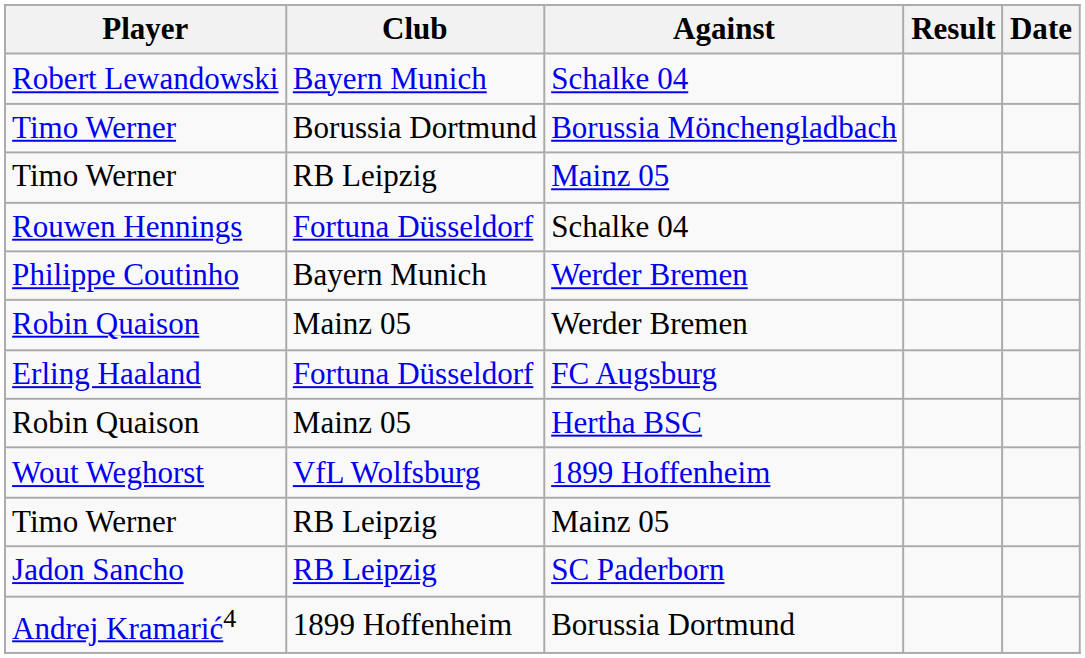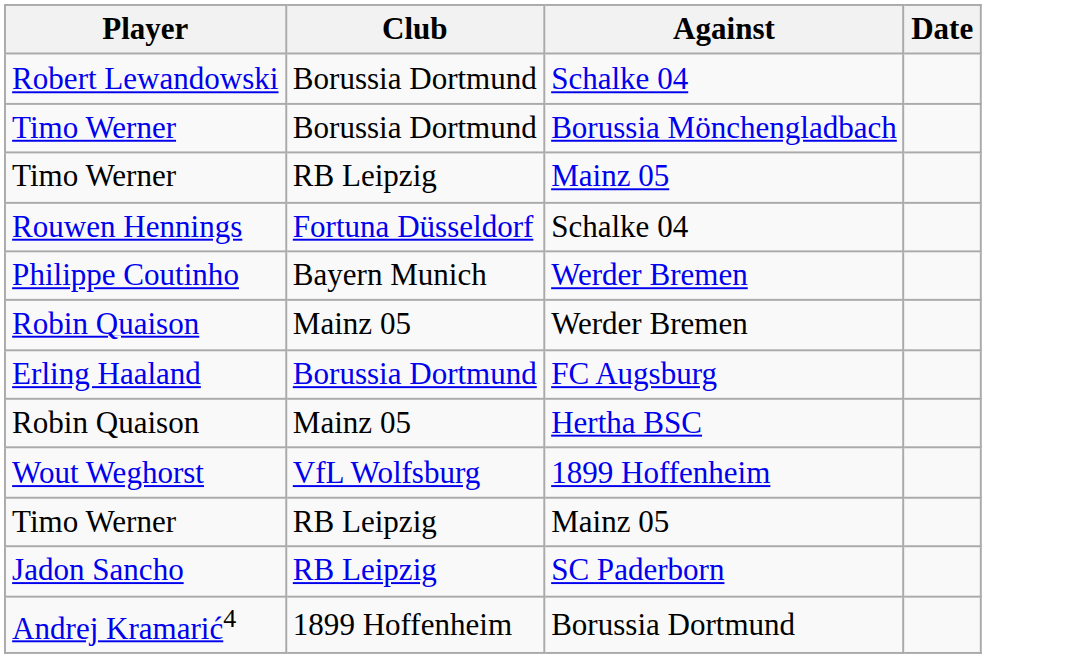 <table class="wikitable">
 <tr>
 <th>Player</th>
 <th>Club</th>
 <th>Against</th>
-<th style="text-align:center">Result</th>
 <th>Date</th>
 </tr>
 <tr>
 <td> <a href='#'>Robert Lewandowski</a></td>
-<td><a href='#'>Bayern Munich</a></td>
+<td>Borussia Dortmund</td>
 <td><a href='#'>Schalke 04</a></td>
-<td style="text-align:center"></td>
 <td></td>
 </tr>
 <tr>
 <td> <a href='#'>Timo Werner</a></td>
 <td>Borussia Dortmund</td>
 <td><a href='#'>Borussia Mönchengladbach</a></td>
-<td style="text-align:center"></td>
 <td></td>
 </tr>
 <tr>
 <td> Timo Werner</td>
 <td>RB Leipzig</td>
 <td><a href='#'>Mainz 05</a></td>
-<td style="text-align:center"></td>
 <td></td>
 </tr>
 <tr>
 <td> <a href='#'>Rouwen Hennings</a></td>
 <td><a href='#'>Fortuna Düsseldorf</a></td>
 <td>Schalke 04</td>
-<td style="text-align:center"></td>
 <td></td>
 </tr>
 <tr>
 <td> <a href='#'>Philippe Coutinho</a></td>
 <td>Bayern Munich</td>
 <td><a href='#'>Werder Bremen</a></td>
-<td style="text-align:center"></td>
 <td></td>
 </tr>
 <tr>
 <td> <a href='#'>Robin Quaison</a></td>
 <td>Mainz 05</td>
 <td>Werder Bremen</td>
-<td style="text-align:center"></td>
 <td></td>
 </tr>
 <tr>
 <td> <a href='#'>Erling Haaland</a></td>
-<td><a href='#'>Fortuna Düsseldorf</a></td>
+<td><a href='#'>Borussia Dortmund</a></td>
 <td><a href='#'>FC Augsburg</a></td>
-<td style="text-align:center"></td>
 <td></td>
 </tr>
 <tr>
 <td> Robin Quaison</td>
 <td>Mainz 05</td>
 <td><a href='#'>Hertha BSC</a></td>
-<td style="text-align:center"></td>
 <td></td>
 </tr>
 <tr>
 <td> <a href='#'>Wout Weghorst</a></td>
 <td><a href='#'>VfL Wolfsburg</a></td>
 <td><a href='#'>1899 Hoffenheim</a></td>
-<td style="text-align:center"></td>
 <td></td>
 </tr>
 <tr>
 <td> Timo Werner</td>
 <td>RB Leipzig</td>
 <td>Mainz 05</td>
-<td style="text-align:center"></td>
 <td></td>
 </tr>
 <tr>
 <td> <a href='#'>Jadon Sancho</a></td>
 <td><a href='#'>RB Leipzig</a></td>
 <td><a href='#'>SC Paderborn</a></td>
-<td style="text-align:center"></td>
 <td></td>
 </tr>
 <tr>
 <td> <a href='#'>Andrej Kramarić</a><sup>4</sup></td>
 <td>1899 Hoffenheim</td>
 <td>Borussia Dortmund</td>
-<td style="text-align:center"></td>
 <td></td>
 </tr>
 </table>
